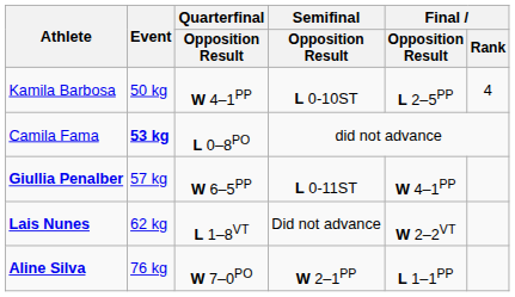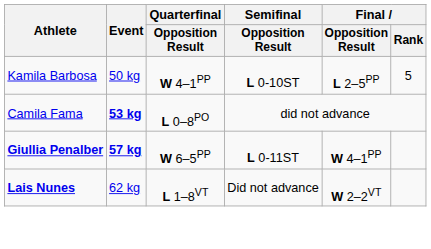 <table class=wikitable style=font-size:90%;text-align:center>
 <tr>
 <th rowspan=2>Athlete</th>
 <th rowspan=2>Event</th>
 <th>Quarterfinal</th>
 <th>Semifinal</th>
 <th colspan=2>Final / </th>
 </tr>
 <tr style=font-size:95%>
 <th>Opposition<br>Result</th>
 <th>Opposition<br>Result</th>
 <th>Opposition<br>Result</th>
 <th>Rank</th>
 </tr>
 <tr>
 <td align=left><a href='#'>Kamila Barbosa</a></td>
 <td align=left><a href='#'>50 kg</a></td>
 <td><br><strong>W</strong> 4–1<sup>PP</sup></td>
 <td><br><strong>L</strong> 0-10ST</td>
 <td><br><strong>L</strong> 2–5<sup>PP</sup></td>
-<td>4</td>
+<td>5</td>
 </tr>
 <tr>
 <td align=left><a href='#'>Camila Fama</a></td>
 <td align=left><strong><a href='#'>53 kg</a></strong></td>
 <td><br><strong>L</strong> 0–8<sup>PO</sup></td>
 <td colspan=3>did not advance</td>
 </tr>
 <tr>
 <td align=left><strong><a href='#'>Giullia Penalber</a></strong></td>
-<td align=left><a href='#'>57 kg</a></td>
+<td align=left><strong><a href='#'>57 kg</a></strong></td>
 <td><br><strong>W</strong> 6–5<sup>PP</sup></td>
 <td><br><strong>L</strong> 0-11ST</td>
 <td><br><strong>W</strong> 4–1<sup>PP</sup></td>
 <td></td>
 </tr>
 <tr>
 <td align=left><strong><a href='#'>Lais Nunes</a></strong></td>
 <td align=left><a href='#'>62 kg</a></td>
 <td><br><strong>L</strong> 1–8<sup>VT</sup></td>
 <td>Did not advance</td>
 <td><br><strong>W</strong> 2–2<sup>VT</sup></td>
 <td></td>
 </tr>
-<tr>
-<td align=left><strong><a href='#'>Aline Silva</a></strong></td>
-<td align=left><a href='#'>76 kg</a></td>
-<td><br><strong>W</strong> 7–0<sup>PO</sup></td>
-<td><br><strong>W</strong> 2–1<sup>PP</sup></td>
-<td><br><strong>L</strong> 1–1<sup>PP</sup></td>
-<td></td>
-</tr>
 </table>
